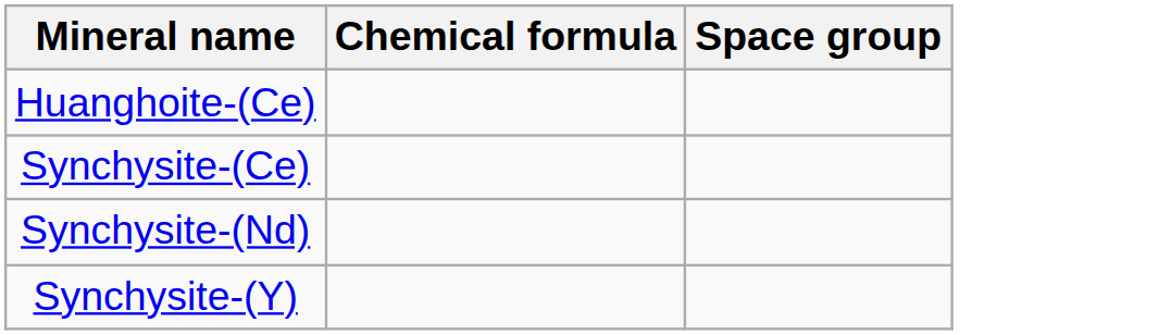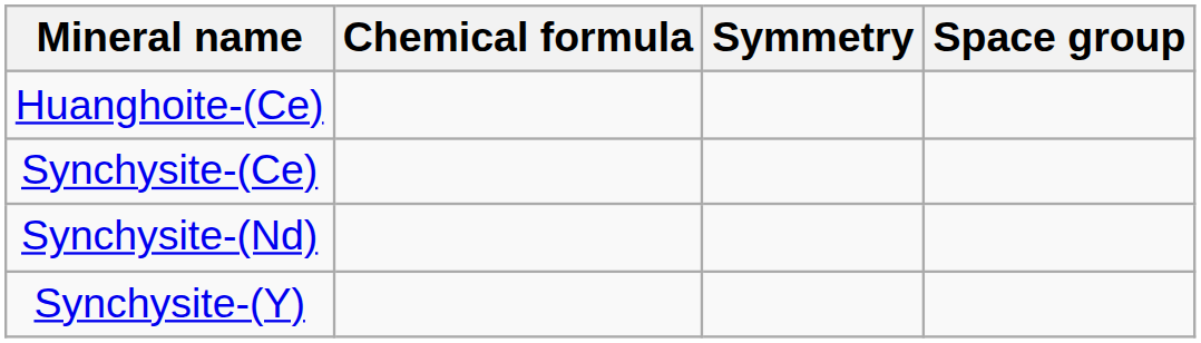 <table class="wikitable" style="text-align:center;">
 <tr>
 <th scope=col>Mineral name</th>
 <th scope=col>Chemical formula</th>
+<th scope=col>Symmetry</th>
 <th scope=col>Space group</th>
 </tr>
 <tr>
 <td><a href='#'>Huanghoite-(Ce)</a></td>
+<td></td>
 <td></td>
 <td></td>
 </tr>
 <tr>
 <td><a href='#'>Synchysite-(Ce)</a></td>
 <td></td>
 <td></td>
+<td></td>
 </tr>
 <tr>
 <td><a href='#'>Synchysite-(Nd)</a></td>
+<td></td>
 <td></td>
 <td></td>
 </tr>
 <tr>
 <td><a href='#'>Synchysite-(Y)</a></td>
 <td></td>
 <td></td>
+<td></td>
 </tr>
 </table>
